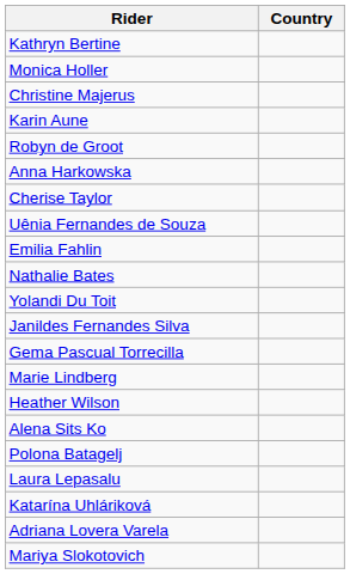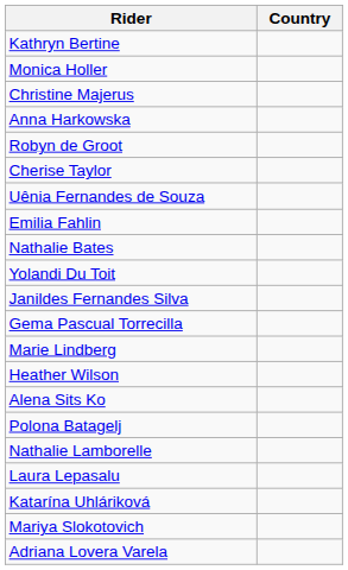 <table class="wikitable" style="font-size:95%; text-align:left; width:320px;">
 <tr>
 <th>Rider</th>
 <th>Country</th>
 </tr>
 <tr>
 <td><a href='#'>Kathryn Bertine</a></td>
 <td></td>
 </tr>
 <tr>
 <td><a href='#'>Monica Holler</a></td>
 <td></td>
 </tr>
 <tr>
 <td><a href='#'>Christine Majerus</a></td>
 <td></td>
 </tr>
 <tr>
-<td><a href='#'>Karin Aune</a></td>
+<td><a href='#'>Anna Harkowska</a></td>
 <td></td>
 </tr>
 <tr>
 <td><a href='#'>Robyn de Groot</a></td>
-<td></td>
-</tr>
-<tr>
-<td><a href='#'>Anna Harkowska</a></td>
 <td></td>
 </tr>
 <tr>
 <td><a href='#'>Cherise Taylor</a></td>
 <td></td>
 </tr>
 <tr>
 <td><a href='#'>Uênia Fernandes de Souza</a></td>
 <td></td>
 </tr>
 <tr>
 <td><a href='#'>Emilia Fahlin</a></td>
 <td></td>
 </tr>
 <tr>
 <td><a href='#'>Nathalie Bates</a></td>
 <td></td>
 </tr>
 <tr>
 <td><a href='#'>Yolandi Du Toit</a></td>
 <td></td>
 </tr>
 <tr>
 <td><a href='#'>Janildes Fernandes Silva</a></td>
 <td></td>
 </tr>
 <tr>
 <td><a href='#'>Gema Pascual Torrecilla</a></td>
 <td></td>
 </tr>
 <tr>
 <td><a href='#'>Marie Lindberg</a></td>
 <td></td>
 </tr>
 <tr>
 <td><a href='#'>Heather Wilson</a></td>
 <td></td>
 </tr>
 <tr>
 <td><a href='#'>Alena Sits Ko</a></td>
 <td></td>
 </tr>
 <tr>
 <td><a href='#'>Polona Batagelj</a></td>
 <td></td>
 </tr>
 <tr>
+<td><a href='#'>Nathalie Lamborelle</a></td>
+<td></td>
+</tr>
+<tr>
 <td><a href='#'>Laura Lepasalu</a></td>
 <td></td>
 </tr>
 <tr>
 <td><a href='#'>Katarína Uhláriková</a></td>
 <td></td>
 </tr>
 <tr>
+<td><a href='#'>Mariya Slokotovich</a></td>
+<td></td>
+</tr>
+<tr>
 <td><a href='#'>Adriana Lovera Varela</a></td>
 <td></td>
 </tr>
-<tr>
-<td><a href='#'>Mariya Slokotovich</a></td>
-<td></td>
-</tr>
 </table>
